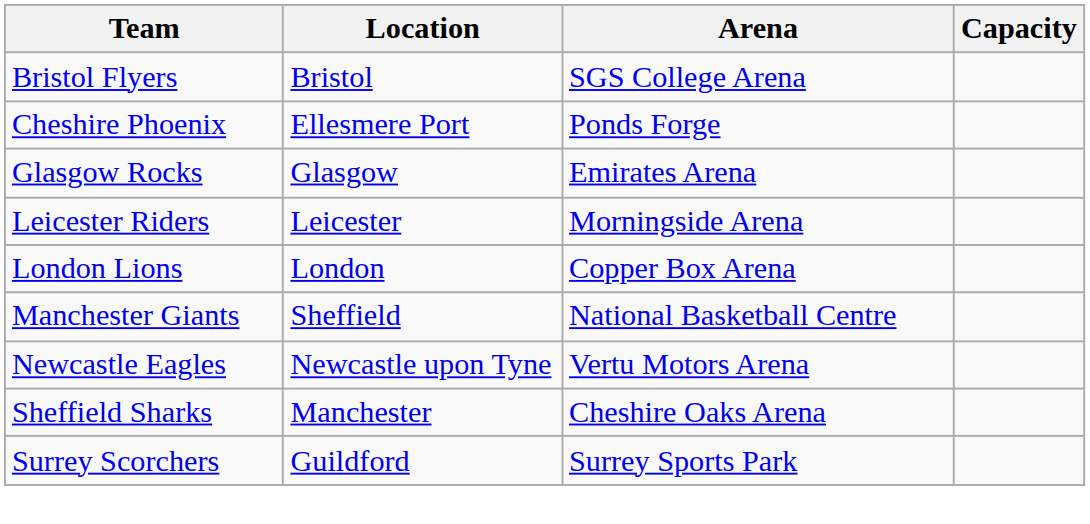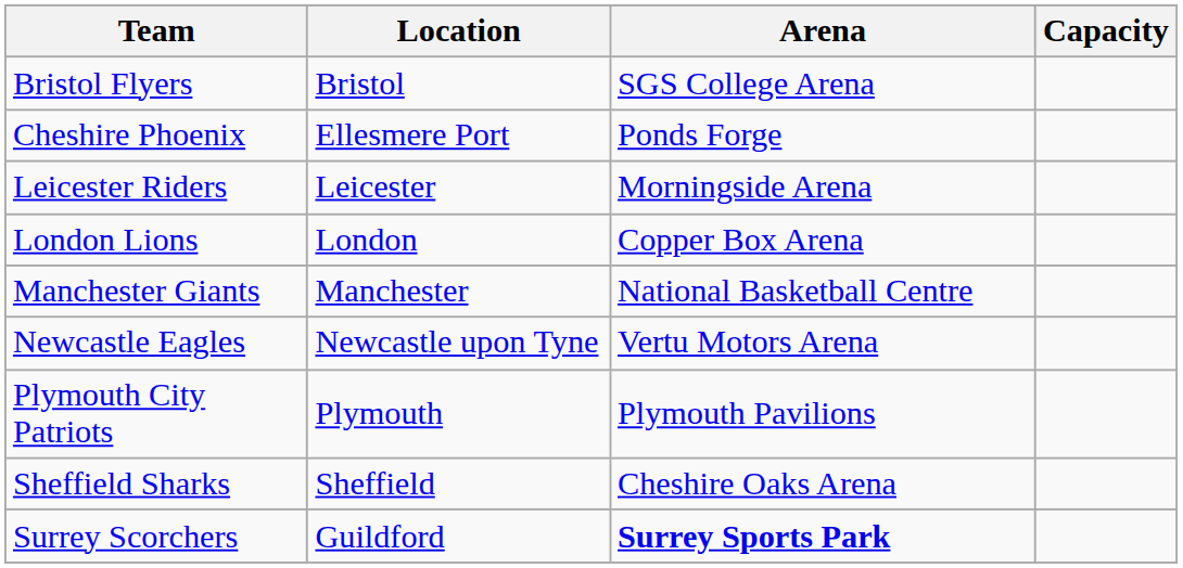 <table class="wikitable sortable">
 <tr>
 <th scope="col" style="width: 140px;">Team</th>
 <th scope="col" style="width: 140px;">Location</th>
 <th scope="col" style="width: 200px;">Arena</th>
 <th>Capacity</th>
 </tr>
 <tr>
 <td><a href='#'>Bristol Flyers</a></td>
 <td><a href='#'>Bristol</a></td>
 <td><a href='#'>SGS College Arena</a></td>
 <td></td>
 </tr>
 <tr>
 <td><a href='#'>Cheshire Phoenix</a></td>
 <td><a href='#'>Ellesmere Port</a></td>
 <td><a href='#'>Ponds Forge</a></td>
 <td></td>
 </tr>
 <tr>
-<td><a href='#'>Glasgow Rocks</a></td>
-<td><a href='#'>Glasgow</a></td>
-<td><a href='#'>Emirates Arena</a></td>
-<td></td>
-</tr>
-<tr>
 <td><a href='#'>Leicester Riders</a></td>
 <td><a href='#'>Leicester</a></td>
 <td><a href='#'>Morningside Arena</a></td>
 <td></td>
 </tr>
 <tr>
 <td><a href='#'>London Lions</a></td>
 <td><a href='#'>London</a></td>
 <td><a href='#'>Copper Box Arena</a></td>
 <td></td>
 </tr>
 <tr>
 <td><a href='#'>Manchester Giants</a></td>
-<td><a href='#'>Sheffield</a></td>
+<td><a href='#'>Manchester</a></td>
 <td><a href='#'>National Basketball Centre</a></td>
 <td></td>
 </tr>
 <tr>
 <td><a href='#'>Newcastle Eagles</a></td>
 <td><a href='#'>Newcastle upon Tyne</a></td>
 <td><a href='#'>Vertu Motors Arena</a></td>
 <td></td>
 </tr>
 <tr>
+<td><a href='#'>Plymouth City Patriots</a></td>
+<td><a href='#'>Plymouth</a></td>
+<td><a href='#'>Plymouth Pavilions</a></td>
+<td></td>
+</tr>
+<tr>
 <td><a href='#'>Sheffield Sharks</a></td>
-<td><a href='#'>Manchester</a></td>
+<td><a href='#'>Sheffield</a></td>
 <td><a href='#'>Cheshire Oaks Arena</a></td>
 <td></td>
 </tr>
 <tr>
 <td><a href='#'>Surrey Scorchers</a></td>
 <td><a href='#'>Guildford</a></td>
-<td><a href='#'>Surrey Sports Park</a></td>
+<td><strong><a href='#'>Surrey Sports Park</a></strong></td>
 <td></td>
 </tr>
 </table>
